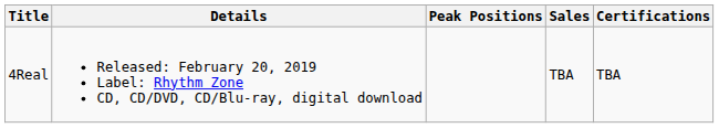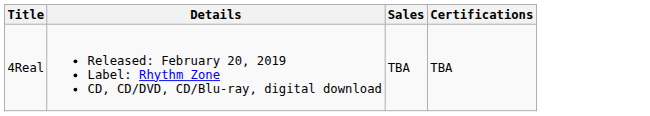 <table class="wikitable">
 <tr>
 <th>Title</th>
 <th>Details</th>
-<th>Peak Positions</th>
 <th>Sales</th>
 <th>Certifications</th>
 </tr>
 <tr>
 <td>4Real</td>
 <td><br><ul><li>Released: February 20, 2019</li><li>Label: <a href='#'>Rhythm Zone</a></li><li>CD, CD/DVD, CD/Blu-ray, digital download</li></ul></td>
-<td></td>
 <td>TBA</td>
 <td>TBA</td>
 </tr>
 </table>
